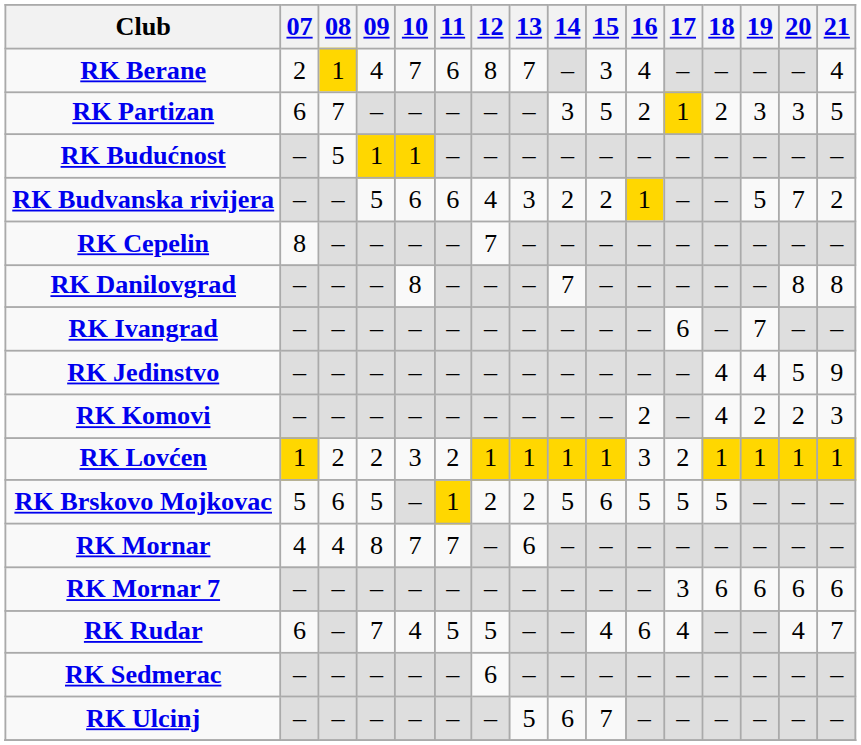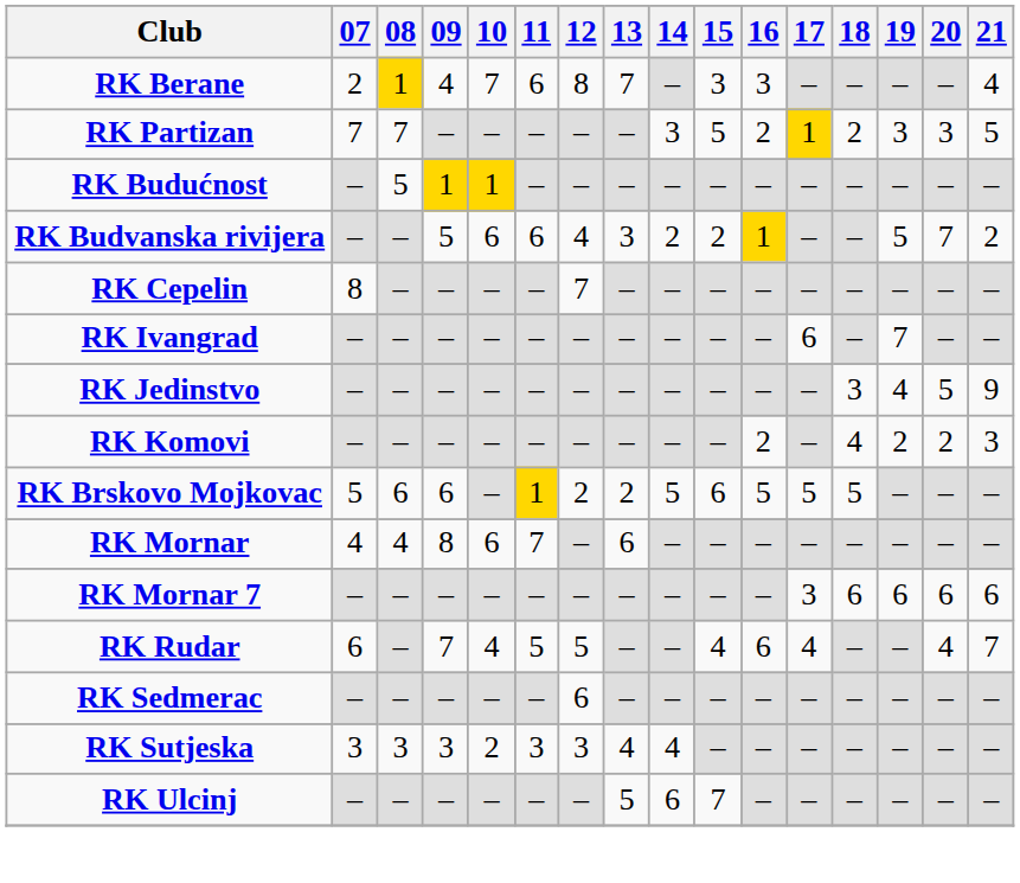 <table class="wikitable sortable" style="text-align:center; font-size:90%; margin-left:1em">
 <tr>
 <th>Club</th>
 <th><a href='#'>07</a></th>
 <th><a href='#'>08</a></th>
 <th><a href='#'>09</a></th>
 <th><a href='#'>10</a></th>
 <th><a href='#'>11</a></th>
 <th><a href='#'>12</a></th>
 <th><a href='#'>13</a></th>
 <th><a href='#'>14</a></th>
 <th><a href='#'>15</a></th>
 <th><a href='#'>16</a></th>
 <th><a href='#'>17</a></th>
 <th><a href='#'>18</a></th>
 <th><a href='#'>19</a></th>
 <th><a href='#'>20</a></th>
 <th><a href='#'>21</a></th>
 </tr>
 <tr>
 <td><strong> <a href='#'>RK Berane</a> </strong></td>
 <td>2</td>
 <td style="background:gold">1</td>
 <td>4</td>
 <td>7</td>
 <td>6</td>
 <td>8</td>
 <td>7</td>
 <td style="background:#dedede;">–</td>
 <td>3</td>
-<td>4</td>
+<td>3</td>
 <td style="background:#dedede;">–</td>
 <td style="background:#dedede;">–</td>
 <td style="background:#dedede;">–</td>
 <td style="background:#dedede;">–</td>
 <td>4</td>
 </tr>
 <tr>
 <td><strong> <a href='#'>RK Partizan</a> </strong></td>
-<td>6</td>
+<td>7</td>
 <td>7</td>
 <td style="background:#dedede;">–</td>
 <td style="background:#dedede;">–</td>
 <td style="background:#dedede;">–</td>
 <td style="background:#dedede;">–</td>
 <td style="background:#dedede;">–</td>
 <td>3</td>
 <td>5</td>
 <td>2</td>
 <td style="background:gold">1</td>
 <td>2</td>
 <td>3</td>
 <td>3</td>
 <td>5</td>
 </tr>
 <tr>
 <td><strong> <a href='#'>RK Budućnost</a> </strong></td>
 <td style="background:#dedede;">–</td>
 <td>5</td>
 <td style="background:gold">1</td>
 <td style="background:gold">1</td>
 <td style="background:#dedede;">–</td>
 <td style="background:#dedede;">–</td>
 <td style="background:#dedede;">–</td>
 <td style="background:#dedede;">–</td>
 <td style="background:#dedede;">–</td>
 <td style="background:#dedede;">–</td>
 <td style="background:#dedede;">–</td>
 <td style="background:#dedede;">–</td>
 <td style="background:#dedede;">–</td>
 <td style="background:#dedede;">–</td>
 <td style="background:#dedede;">–</td>
 </tr>
 <tr>
 <td><strong> <a href='#'>RK Budvanska rivijera</a> </strong></td>
 <td style="background:#dedede;">–</td>
 <td style="background:#dedede;">–</td>
 <td>5</td>
 <td>6</td>
 <td>6</td>
 <td>4</td>
 <td>3</td>
 <td>2</td>
 <td>2</td>
 <td style="background:gold">1</td>
 <td style="background:#dedede;">–</td>
 <td style="background:#dedede;">–</td>
 <td>5</td>
 <td>7</td>
 <td>2</td>
 </tr>
 <tr>
 <td><strong> <a href='#'>RK Cepelin</a> </strong></td>
 <td>8</td>
 <td style="background:#dedede;">–</td>
 <td style="background:#dedede;">–</td>
 <td style="background:#dedede;">–</td>
 <td style="background:#dedede;">–</td>
 <td>7</td>
 <td style="background:#dedede;">–</td>
 <td style="background:#dedede;">–</td>
 <td style="background:#dedede;">–</td>
 <td style="background:#dedede;">–</td>
 <td style="background:#dedede;">–</td>
 <td style="background:#dedede;">–</td>
 <td style="background:#dedede;">–</td>
 <td style="background:#dedede;">–</td>
 <td style="background:#dedede;">–</td>
 </tr>
 <tr>
-<td><strong> <a href='#'>RK Danilovgrad</a> </strong></td>
-<td style="background:#dedede;">–</td>
-<td style="background:#dedede;">–</td>
-<td style="background:#dedede;">–</td>
-<td>8</td>
-<td style="background:#dedede;">–</td>
-<td style="background:#dedede;">–</td>
-<td style="background:#dedede;">–</td>
-<td>7</td>
-<td style="background:#dedede;">–</td>
-<td style="background:#dedede;">–</td>
-<td style="background:#dedede;">–</td>
-<td style="background:#dedede;">–</td>
-<td style="background:#dedede;">–</td>
-<td>8</td>
-<td>8</td>
-</tr>
-<tr>
 <td><strong> <a href='#'>RK Ivangrad</a> </strong></td>
 <td style="background:#dedede;">–</td>
 <td style="background:#dedede;">–</td>
 <td style="background:#dedede;">–</td>
 <td style="background:#dedede;">–</td>
 <td style="background:#dedede;">–</td>
 <td style="background:#dedede;">–</td>
 <td style="background:#dedede;">–</td>
 <td style="background:#dedede;">–</td>
 <td style="background:#dedede;">–</td>
 <td style="background:#dedede;">–</td>
 <td>6</td>
 <td style="background:#dedede;">–</td>
 <td>7</td>
 <td style="background:#dedede;">–</td>
 <td style="background:#dedede;">–</td>
 </tr>
 <tr>
 <td><strong> <a href='#'>RK Jedinstvo</a> </strong></td>
 <td style="background:#dedede;">–</td>
 <td style="background:#dedede;">–</td>
 <td style="background:#dedede;">–</td>
 <td style="background:#dedede;">–</td>
 <td style="background:#dedede;">–</td>
 <td style="background:#dedede;">–</td>
 <td style="background:#dedede;">–</td>
 <td style="background:#dedede;">–</td>
 <td style="background:#dedede;">–</td>
 <td style="background:#dedede;">–</td>
 <td style="background:#dedede;">–</td>
-<td>4</td>
+<td>3</td>
 <td>4</td>
 <td>5</td>
 <td>9</td>
 </tr>
 <tr>
 <td><strong> <a href='#'>RK Komovi</a> </strong></td>
 <td style="background:#dedede;">–</td>
 <td style="background:#dedede;">–</td>
 <td style="background:#dedede;">–</td>
 <td style="background:#dedede;">–</td>
 <td style="background:#dedede;">–</td>
 <td style="background:#dedede;">–</td>
 <td style="background:#dedede;">–</td>
 <td style="background:#dedede;">–</td>
 <td style="background:#dedede;">–</td>
 <td>2</td>
 <td style="background:#dedede;">–</td>
 <td>4</td>
 <td>2</td>
 <td>2</td>
 <td>3</td>
 </tr>
 <tr>
-<td><strong> <a href='#'>RK Lovćen</a> </strong></td>
-<td style="background:gold">1</td>
-<td>2</td>
-<td>2</td>
-<td>3</td>
-<td>2</td>
-<td style="background:gold">1</td>
-<td style="background:gold">1</td>
-<td style="background:gold">1</td>
-<td style="background:gold">1</td>
-<td>3</td>
-<td>2</td>
-<td style="background:gold">1</td>
-<td style="background:gold">1</td>
-<td style="background:gold">1</td>
-<td style="background:gold">1</td>
-</tr>
-<tr>
 <td><strong> <a href='#'>RK Brskovo Mojkovac</a> </strong></td>
 <td>5</td>
 <td>6</td>
-<td>5</td>
+<td>6</td>
 <td style="background:#dedede;">–</td>
 <td style="background:gold">1</td>
 <td>2</td>
 <td>2</td>
 <td>5</td>
 <td>6</td>
 <td>5</td>
 <td>5</td>
 <td>5</td>
 <td style="background:#dedede;">–</td>
 <td style="background:#dedede;">–</td>
 <td style="background:#dedede;">–</td>
 </tr>
 <tr>
 <td><strong> <a href='#'>RK Mornar</a> </strong></td>
 <td>4</td>
 <td>4</td>
 <td>8</td>
-<td>7</td>
+<td>6</td>
 <td>7</td>
 <td style="background:#dedede;">–</td>
 <td>6</td>
 <td style="background:#dedede;">–</td>
 <td style="background:#dedede;">–</td>
 <td style="background:#dedede;">–</td>
 <td style="background:#dedede;">–</td>
 <td style="background:#dedede;">–</td>
 <td style="background:#dedede;">–</td>
 <td style="background:#dedede;">–</td>
 <td style="background:#dedede;">–</td>
 </tr>
 <tr>
 <td><strong> <a href='#'>RK Mornar 7</a> </strong></td>
 <td style="background:#dedede;">–</td>
 <td style="background:#dedede;">–</td>
 <td style="background:#dedede;">–</td>
 <td style="background:#dedede;">–</td>
 <td style="background:#dedede;">–</td>
 <td style="background:#dedede;">–</td>
 <td style="background:#dedede;">–</td>
 <td style="background:#dedede;">–</td>
 <td style="background:#dedede;">–</td>
 <td style="background:#dedede;">–</td>
 <td>3</td>
 <td>6</td>
 <td>6</td>
 <td>6</td>
 <td>6</td>
 </tr>
 <tr>
 <td><strong> <a href='#'>RK Rudar</a> </strong></td>
 <td>6</td>
 <td style="background:#dedede;">–</td>
 <td>7</td>
 <td>4</td>
 <td>5</td>
 <td>5</td>
 <td style="background:#dedede;">–</td>
 <td style="background:#dedede;">–</td>
 <td>4</td>
 <td>6</td>
 <td>4</td>
 <td style="background:#dedede;">–</td>
 <td style="background:#dedede;">–</td>
 <td>4</td>
 <td>7</td>
 </tr>
 <tr>
 <td><strong> <a href='#'>RK Sedmerac</a> </strong></td>
 <td style="background:#dedede;">–</td>
 <td style="background:#dedede;">–</td>
 <td style="background:#dedede;">–</td>
 <td style="background:#dedede;">–</td>
 <td style="background:#dedede;">–</td>
 <td>6</td>
 <td style="background:#dedede;">–</td>
 <td style="background:#dedede;">–</td>
 <td style="background:#dedede;">–</td>
 <td style="background:#dedede;">–</td>
 <td style="background:#dedede;">–</td>
 <td style="background:#dedede;">–</td>
 <td style="background:#dedede;">–</td>
 <td style="background:#dedede;">–</td>
 <td style="background:#dedede;">–</td>
 </tr>
 <tr>
+<td><strong> <a href='#'>RK Sutjeska</a> </strong></td>
+<td>3</td>
+<td>3</td>
+<td>3</td>
+<td>2</td>
+<td>3</td>
+<td>3</td>
+<td>4</td>
+<td>4</td>
+<td style="background:#dedede;">–</td>
+<td style="background:#dedede;">–</td>
+<td style="background:#dedede;">–</td>
+<td style="background:#dedede;">–</td>
+<td style="background:#dedede;">–</td>
+<td style="background:#dedede;">–</td>
+<td style="background:#dedede;">–</td>
+</tr>
+<tr>
 <td><strong> <a href='#'>RK Ulcinj</a> </strong></td>
 <td style="background:#dedede;">–</td>
 <td style="background:#dedede;">–</td>
 <td style="background:#dedede;">–</td>
 <td style="background:#dedede;">–</td>
 <td style="background:#dedede;">–</td>
 <td style="background:#dedede;">–</td>
 <td>5</td>
 <td>6</td>
 <td>7</td>
 <td style="background:#dedede;">–</td>
 <td style="background:#dedede;">–</td>
 <td style="background:#dedede;">–</td>
 <td style="background:#dedede;">–</td>
 <td style="background:#dedede;">–</td>
 <td style="background:#dedede;">–</td>
 </tr>
 <tr>
 </tr>
 <tr class="sortbottom">
 </tr>
 </table>
